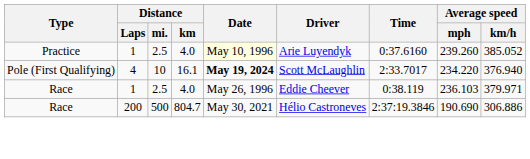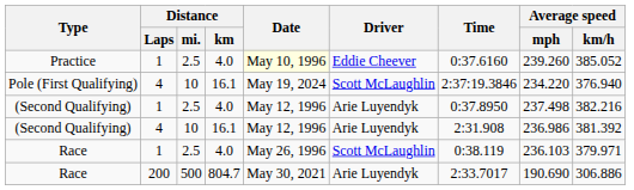 <table class="wikitable">
 <tr>
 <th rowspan=2>Type</th>
 <th colspan=3>Distance</th>
 <th rowspan=2>Date</th>
 <th rowspan=2>Driver</th>
 <th rowspan=2>Time</th>
 <th colspan=2>Average speed</th>
 </tr>
 <tr>
 <th>Laps</th>
 <th>mi.</th>
 <th>km</th>
 <th>mph</th>
 <th>km/h</th>
 </tr>
 <tr>
 <td style="text-align:center;">Practice</td>
 <td style="text-align:center;">1</td>
 <td style="text-align:center;">2.5</td>
 <td style="text-align:center;">4.0</td>
 <td style="background: lightyellow; text-align:center;">May 10, 1996</td>
-<td> <a href='#'>Arie Luyendyk</a></td>
+<td> <a href='#'>Eddie Cheever</a></td>
 <td style="text-align:center;">0:37.6160</td>
 <td style="text-align:center;">239.260</td>
 <td style="text-align:center;">385.052</td>
 </tr>
 <tr>
 <td style="text-align:center;">Pole (First Qualifying)</td>
 <td style="text-align:center;">4</td>
 <td style="text-align:center;">10</td>
 <td style="text-align:center;">16.1</td>
-<td style="text-align:center;"><strong>May 19, 2024</strong></td>
+<td style="text-align:center;">May 19, 2024</td>
 <td> <a href='#'>Scott McLaughlin</a></td>
-<td style="text-align:center;">2:33.7017</td>
+<td style="text-align:center;">2:37:19.3846</td>
 <td style="text-align:center;">234.220</td>
 <td style="text-align:center;">376.940</td>
+</tr>
+<tr>
+<td style="text-align:center;">(Second Qualifying)</td>
+<td style="text-align:center;">1</td>
+<td style="text-align:center;">2.5</td>
+<td style="text-align:center;">4.0</td>
+<td style="text-align:center;">May 12, 1996</td>
+<td> Arie Luyendyk</td>
+<td style="text-align:center;">0:37.8950</td>
+<td style="text-align:center;">237.498</td>
+<td style="text-align:center;">382.216</td>
+</tr>
+<tr>
+<td style="text-align:center;">(Second Qualifying)</td>
+<td style="text-align:center;">4</td>
+<td style="text-align:center;">10</td>
+<td style="text-align:center;">16.1</td>
+<td style="text-align:center;">May 12, 1996</td>
+<td> Arie Luyendyk</td>
+<td style="text-align:center;">2:31.908</td>
+<td style="text-align:center;">236.986</td>
+<td style="text-align:center;">381.392</td>
 </tr>
 <tr>
 <td style="text-align:center;">Race</td>
 <td style="text-align:center;">1</td>
 <td style="text-align:center;">2.5</td>
 <td style="text-align:center;">4.0</td>
 <td style="text-align:center;">May 26, 1996</td>
-<td> <a href='#'>Eddie Cheever</a></td>
+<td> <a href='#'>Scott McLaughlin</a></td>
 <td style="text-align:center;">0:38.119</td>
 <td style="text-align:center;">236.103</td>
 <td style="text-align:center;">379.971</td>
 </tr>
 <tr>
 <td style="text-align:center;">Race</td>
 <td style="text-align:center;">200</td>
 <td style="text-align:center;">500</td>
 <td style="text-align:center;">804.7</td>
 <td style="text-align:center;">May 30, 2021</td>
-<td> <a href='#'>Hélio Castroneves</a></td>
-<td style="text-align:center;">2:37:19.3846</td>
+<td> Arie Luyendyk</td>
+<td style="text-align:center;">2:33.7017</td>
 <td style="text-align:center;">190.690</td>
 <td style="text-align:center;">306.886</td>
 </tr>
 </table>
